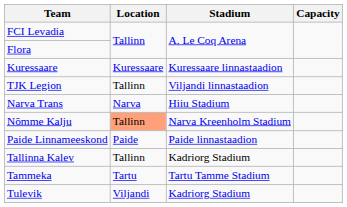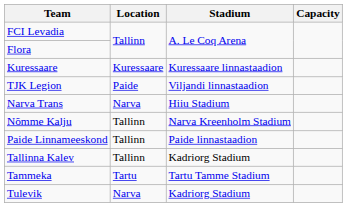 <table class="wikitable sortable">
 <tr>
 <th>Team</th>
 <th>Location</th>
 <th>Stadium</th>
 <th>Capacity</th>
 </tr>
 <tr>
 <td><a href='#'>FCI Levadia</a></td>
 <td rowspan="2"><a href='#'>Tallinn</a></td>
 <td rowspan="2"><a href='#'>A. Le Coq Arena</a></td>
 <td align=center rowspan="2"></td>
 </tr>
 <tr>
 <td><a href='#'>Flora</a></td>
 </tr>
 <tr>
 <td><a href='#'>Kuressaare</a></td>
 <td><a href='#'>Kuressaare</a></td>
 <td><a href='#'>Kuressaare linnastaadion</a></td>
 <td align=center></td>
 </tr>
 <tr>
 <td><a href='#'>TJK Legion</a></td>
-<td>Tallinn</td>
+<td><a href='#'>Paide</a></td>
 <td><a href='#'>Viljandi linnastaadion</a></td>
 <td align=center></td>
 </tr>
 <tr>
 <td><a href='#'>Narva Trans</a></td>
 <td><a href='#'>Narva</a></td>
 <td><a href='#'>Hiiu Stadium</a></td>
 <td align=center></td>
 </tr>
 <tr>
 <td><a href='#'>Nõmme Kalju</a></td>
-<td style="background: lightsalmon;">Tallinn</td>
+<td>Tallinn</td>
 <td><a href='#'>Narva Kreenholm Stadium</a></td>
 <td align=center></td>
 </tr>
 <tr>
 <td><a href='#'>Paide Linnameeskond</a></td>
-<td><a href='#'>Paide</a></td>
+<td>Tallinn</td>
 <td><a href='#'>Paide linnastaadion</a></td>
 <td align=center></td>
 </tr>
 <tr>
 <td><a href='#'>Tallinna Kalev</a></td>
 <td>Tallinn</td>
 <td>Kadriorg Stadium</td>
 <td align=center></td>
 </tr>
 <tr>
 <td><a href='#'>Tammeka</a></td>
 <td><a href='#'>Tartu</a></td>
 <td><a href='#'>Tartu Tamme Stadium</a></td>
 <td align=center></td>
 </tr>
 <tr>
 <td><a href='#'>Tulevik</a></td>
-<td><a href='#'>Viljandi</a></td>
+<td><a href='#'>Narva</a></td>
 <td><a href='#'>Kadriorg Stadium</a></td>
 <td align=center></td>
 </tr>
 </table>
